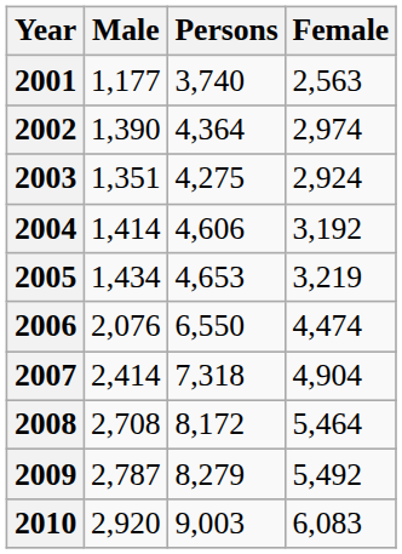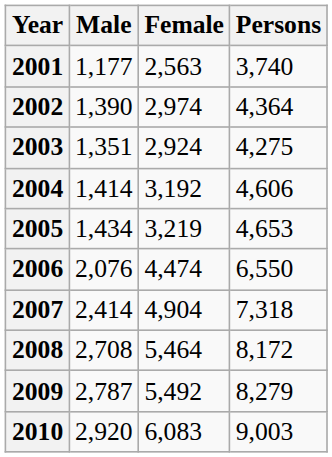 <table class="wikitable" style="float: right;">
 <tr>
 <th>Year</th>
 <th>Male</th>
+<th>Female</th>
 <th>Persons</th>
-<th>Female</th>
 </tr>
 <tr>
 <th scope=row>2001</th>
 <td>1,177</td>
+<td>2,563</td>
 <td>3,740</td>
-<td>2,563</td>
 </tr>
 <tr>
 <th>2002</th>
 <td>1,390</td>
+<td>2,974</td>
 <td>4,364</td>
-<td>2,974</td>
 </tr>
 <tr>
 <th>2003</th>
 <td>1,351</td>
+<td>2,924</td>
 <td>4,275</td>
-<td>2,924</td>
 </tr>
 <tr>
 <th>2004</th>
 <td>1,414</td>
+<td>3,192</td>
 <td>4,606</td>
-<td>3,192</td>
 </tr>
 <tr>
 <th>2005</th>
 <td>1,434</td>
+<td>3,219</td>
 <td>4,653</td>
-<td>3,219</td>
 </tr>
 <tr>
 <th scope="row">2006</th>
 <td>2,076</td>
+<td>4,474</td>
 <td>6,550</td>
-<td>4,474</td>
 </tr>
 <tr>
 <th>2007</th>
 <td>2,414</td>
+<td>4,904</td>
 <td>7,318</td>
-<td>4,904</td>
 </tr>
 <tr>
 <th>2008</th>
 <td>2,708</td>
+<td>5,464</td>
 <td>8,172</td>
-<td>5,464</td>
 </tr>
 <tr>
 <th>2009</th>
 <td>2,787</td>
+<td>5,492</td>
 <td>8,279</td>
-<td>5,492</td>
 </tr>
 <tr>
 <th>2010</th>
 <td>2,920</td>
+<td>6,083</td>
 <td>9,003</td>
-<td>6,083</td>
 </tr>
 </table>
